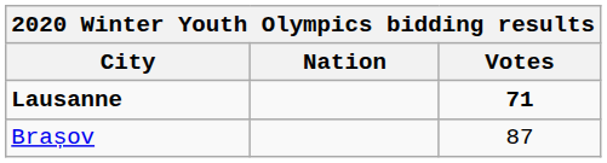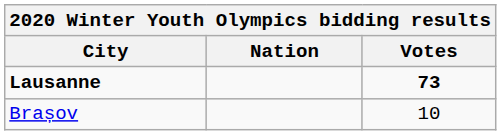 <table class="wikitable">
 <tr>
 <th colspan="7">2020 Winter Youth Olympics bidding results</th>
 </tr>
 <tr>
 <th>City</th>
 <th>Nation</th>
 <th>Votes</th>
 </tr>
 <tr>
 <td><strong>Lausanne</strong></td>
 <td><strong></strong></td>
-<td align=center><strong>71</strong></td>
+<td align=center><strong>73</strong></td>
 </tr>
 <tr>
 <td><a href='#'>Brașov</a></td>
 <td></td>
-<td align=center>87</td>
+<td align=center>10</td>
 </tr>
 </table>
